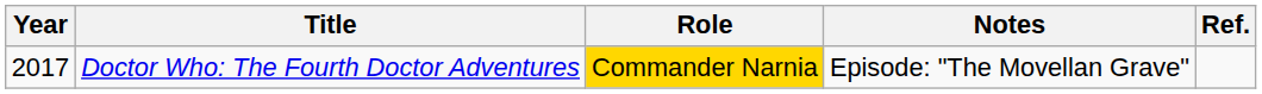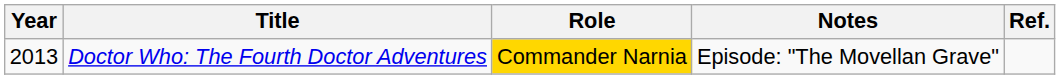 <table class="wikitable">
 <tr>
 <th>Year</th>
 <th>Title</th>
 <th>Role</th>
 <th>Notes</th>
 <th>Ref.</th>
 </tr>
 <tr>
-<td>2017</td>
+<td>2013</td>
 <td><em><a href='#'>Doctor Who: The Fourth Doctor Adventures</a></em></td>
 <td style="background: gold;">Commander Narnia</td>
 <td>Episode: "The Movellan Grave"</td>
 <td></td>
 </tr>
 </table>
